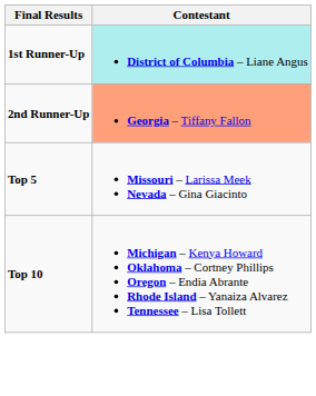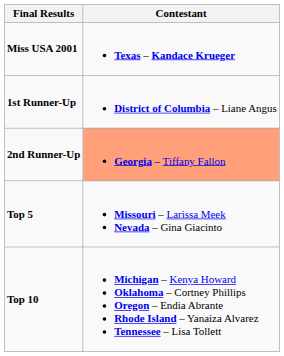 <table class="wikitable sortable" style="font-size: 95%;">
 <tr>
 <th>Final Results</th>
 <th>Contestant</th>
 </tr>
 <tr>
+<td><strong>Miss USA 2001</strong></td>
+<td><br><ul><li><strong> <a href='#'>Texas</a></strong> – <strong><a href='#'>Kandace Krueger</a></strong></li></ul></td>
+</tr>
+<tr>
 <td><strong>1st Runner-Up</strong></td>
-<td style="background: paleturquoise;"><br><ul><li><strong> <a href='#'>District of Columbia</a></strong> – Liane Angus</li></ul></td>
+<td><br><ul><li><strong> <a href='#'>District of Columbia</a></strong> – Liane Angus</li></ul></td>
 </tr>
 <tr>
 <td><strong>2nd Runner-Up</strong></td>
 <td style="background: lightsalmon;"><br><ul><li><strong> <a href='#'>Georgia</a></strong> – <a href='#'>Tiffany Fallon</a></li></ul></td>
 </tr>
 <tr>
 <td><strong>Top 5</strong></td>
 <td><br><ul><li><strong> <a href='#'>Missouri</a></strong> – <a href='#'>Larissa Meek</a></li><li><strong> <a href='#'>Nevada</a></strong> – Gina Giacinto</li></ul></td>
 </tr>
 <tr>
 <td><strong>Top 10</strong></td>
 <td><br><ul><li><strong> <a href='#'>Michigan</a></strong> – <a href='#'>Kenya Howard</a></li><li><strong> <a href='#'>Oklahoma</a></strong> – Cortney Phillips</li><li><strong> <a href='#'>Oregon</a></strong> – Endia Abrante</li><li><strong> <a href='#'>Rhode Island</a></strong> – Yanaiza Alvarez</li><li><strong> <a href='#'>Tennessee</a></strong> – Lisa Tollett</li></ul></td>
 </tr>
 </table>
